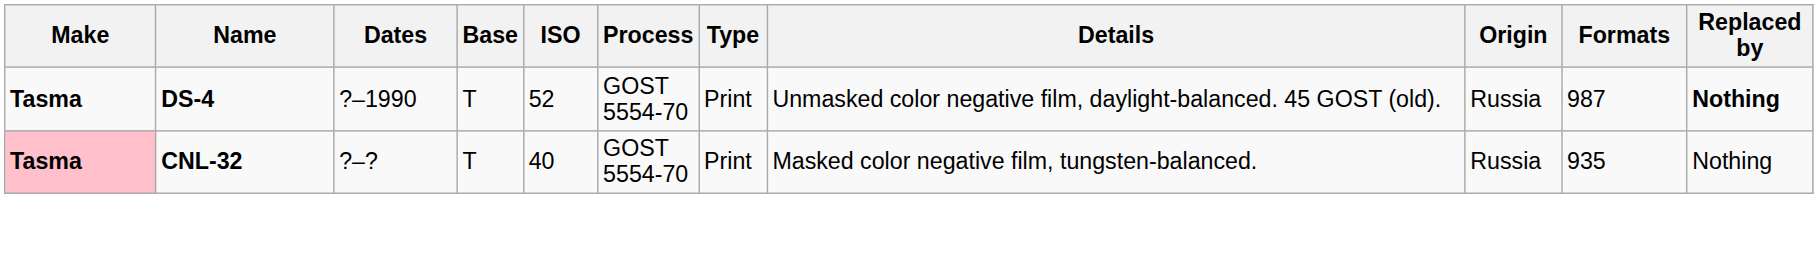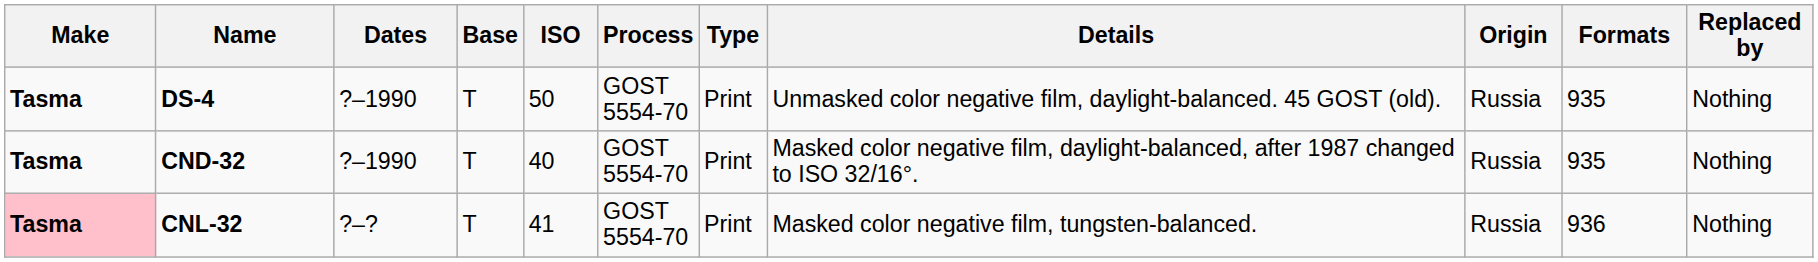 <table class="wikitable">
 <tr>
 <th scope="col" style="width: 100px;">Make</th>
 <th scope="col" style="width: 120px;">Name</th>
 <th scope="col" style="width: 80px;">Dates</th>
 <th scope="col" style="width: 30px;">Base</th>
 <th scope="col" style="width: 45px;">ISO</th>
 <th scope="col" style="width: 40px;">Process</th>
 <th scope="col" style="width: 40px;">Type</th>
 <th scope="col" style="width: 500px;">Details</th>
 <th scope="col" style="width: 60px;">Origin</th>
 <th scope="col" style="width: 80px;">Formats</th>
 <th scope="col" style="width: 80px;">Replaced by</th>
 </tr>
 <tr>
 <td><strong>Tasma</strong></td>
 <td><strong>DS-4</strong></td>
 <td>?–1990</td>
 <td>T</td>
-<td>52</td>
+<td>50</td>
 <td>GOST 5554-70</td>
 <td>Print</td>
 <td>Unmasked color negative film, daylight-balanced. 45 GOST (old).</td>
 <td>Russia</td>
-<td>987</td>
-<td><strong>Nothing</strong></td>
+<td>935</td>
+<td>Nothing</td>
+</tr>
+<tr>
+<td><strong>Tasma</strong></td>
+<td><strong>CND-32</strong></td>
+<td>?–1990</td>
+<td>T</td>
+<td>40</td>
+<td>GOST 5554-70</td>
+<td>Print</td>
+<td>Masked color negative film, daylight-balanced, after 1987 changed to ISO 32/16°.</td>
+<td>Russia</td>
+<td>935</td>
+<td>Nothing</td>
 </tr>
 <tr>
 <td style="background: pink;"><strong>Tasma</strong></td>
 <td><strong>CNL-32</strong></td>
 <td>?–?</td>
 <td>T</td>
-<td>40</td>
+<td>41</td>
 <td>GOST 5554-70</td>
 <td>Print</td>
 <td>Masked color negative film, tungsten-balanced.</td>
 <td>Russia</td>
-<td>935</td>
+<td>936</td>
 <td>Nothing</td>
 </tr>
 </table>
